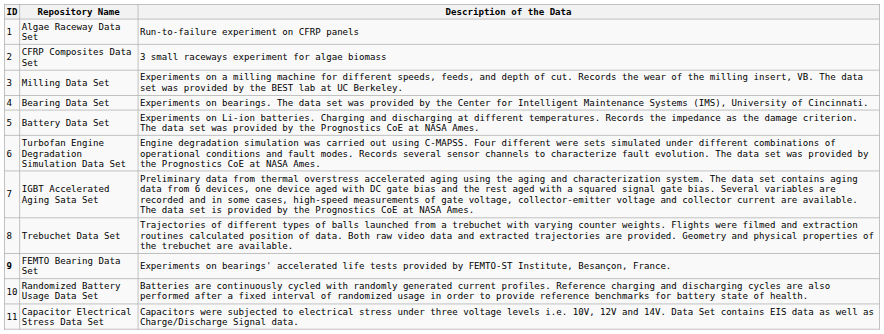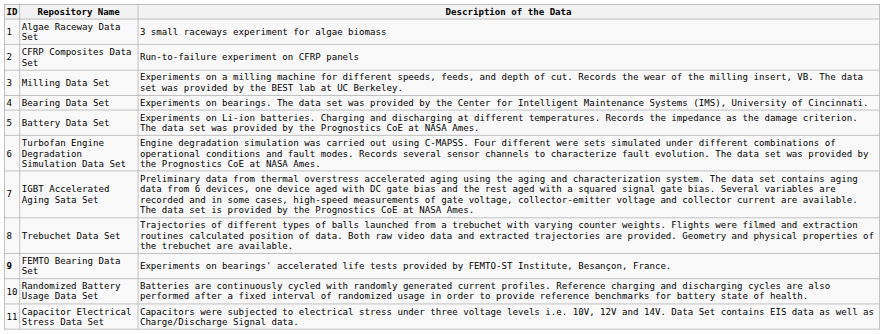 <table class= "wikitable">
 <tr>
 <th>ID</th>
 <th>Repository Name</th>
 <th>Description of the Data</th>
 </tr>
 <tr>
 <td>1</td>
 <td>Algae Raceway Data Set</td>
-<td>Run-to-failure experiment on CFRP panels</td>
+<td>3 small raceways experiment for algae biomass</td>
 </tr>
 <tr>
 <td>2</td>
 <td>CFRP Composites Data Set</td>
-<td>3 small raceways experiment for algae biomass</td>
+<td>Run-to-failure experiment on CFRP panels</td>
 </tr>
 <tr>
 <td>3</td>
 <td>Milling Data Set</td>
 <td>Experiments on a milling machine for different speeds, feeds, and depth of cut. Records the wear of the milling insert, VB. The data set was provided by the BEST lab at UC Berkeley.</td>
 </tr>
 <tr>
 <td>4</td>
 <td>Bearing Data Set</td>
 <td>Experiments on bearings. The data set was provided by the Center for Intelligent Maintenance Systems (IMS), University of Cincinnati.</td>
 </tr>
 <tr>
 <td>5</td>
 <td>Battery Data Set</td>
 <td>Experiments on Li-ion batteries. Charging and discharging at different temperatures. Records the impedance as the damage criterion. The data set was provided by the Prognostics CoE at NASA Ames.</td>
 </tr>
 <tr>
 <td>6</td>
 <td>Turbofan Engine Degradation Simulation Data Set</td>
 <td>Engine degradation simulation was carried out using C-MAPSS. Four different were sets simulated under different combinations of operational conditions and fault modes. Records several sensor channels to characterize fault evolution. The data set was provided by the Prognostics CoE at NASA Ames.</td>
 </tr>
 <tr>
 <td>7</td>
 <td>IGBT Accelerated Aging Sata Set</td>
 <td>Preliminary data from thermal overstress accelerated aging using the aging and characterization system. The data set contains aging data from 6 devices, one device aged with DC gate bias and the rest aged with a squared signal gate bias. Several variables are recorded and in some cases, high-speed measurements of gate voltage, collector-emitter voltage and collector current are available. The data set is provided by the Prognostics CoE at NASA Ames.</td>
 </tr>
 <tr>
 <td>8</td>
 <td>Trebuchet Data Set</td>
 <td>Trajectories of different types of balls launched from a trebuchet with varying counter weights. Flights were filmed and extraction routines calculated position of data. Both raw video data and extracted trajectories are provided. Geometry and physical properties of the trebuchet are available.</td>
 </tr>
 <tr>
 <td><strong>9</strong></td>
 <td>FEMTO Bearing Data Set</td>
 <td>Experiments on bearings' accelerated life tests provided by FEMTO-ST Institute, Besançon, France.</td>
 </tr>
 <tr>
 <td>10</td>
 <td>Randomized Battery Usage Data Set</td>
 <td>Batteries are continuously cycled with randomly generated current profiles. Reference charging and discharging cycles are also performed after a fixed interval of randomized usage in order to provide reference benchmarks for battery state of health.</td>
 </tr>
 <tr>
 <td>11</td>
 <td>Capacitor Electrical Stress Data Set</td>
 <td>Capacitors were subjected to electrical stress under three voltage levels i.e. 10V, 12V and 14V. Data Set contains EIS data as well as Charge/Discharge Signal data.</td>
 </tr>
 </table>
